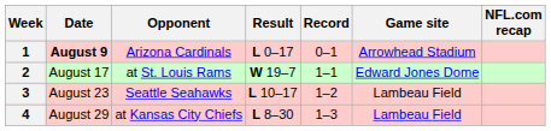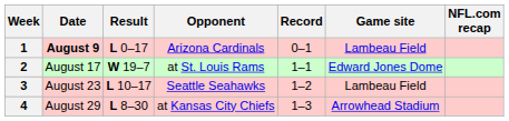 <table class="wikitable" style="text-align:center">
 <tr>
 <th>Week</th>
 <th>Date</th>
+<th>Result</th>
 <th>Opponent</th>
-<th>Result</th>
 <th>Record</th>
 <th>Game site</th>
 <th>NFL.com<br>recap</th>
 </tr>
 <tr style="background:#fcc">
 <th>1</th>
 <td><strong>August 9</strong></td>
+<td><strong>L</strong> 0–17</td>
 <td><a href='#'>Arizona Cardinals</a></td>
-<td><strong>L</strong> 0–17</td>
 <td>0–1</td>
-<td><a href='#'>Arrowhead Stadium</a></td>
+<td><a href='#'>Lambeau Field</a></td>
 <td></td>
 </tr>
 <tr style="background:#cfc">
 <th>2</th>
 <td>August 17</td>
+<td><strong>W</strong> 19–7</td>
 <td>at <a href='#'>St. Louis Rams</a></td>
-<td><strong>W</strong> 19–7</td>
 <td>1–1</td>
 <td><a href='#'>Edward Jones Dome</a></td>
 <td></td>
 </tr>
 <tr style="background:#fcc">
 <th>3</th>
 <td>August 23</td>
+<td><strong>L</strong> 10–17</td>
 <td><a href='#'>Seattle Seahawks</a></td>
-<td><strong>L</strong> 10–17</td>
 <td>1–2</td>
 <td>Lambeau Field</td>
 <td></td>
 </tr>
 <tr style="background:#fcc">
 <th>4</th>
 <td>August 29</td>
+<td><strong>L</strong> 8–30</td>
 <td>at <a href='#'>Kansas City Chiefs</a></td>
-<td><strong>L</strong> 8–30</td>
 <td>1–3</td>
-<td><a href='#'>Lambeau Field</a></td>
+<td><a href='#'>Arrowhead Stadium</a></td>
 <td></td>
 </tr>
 </table>
